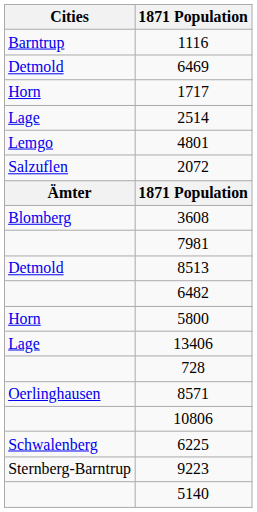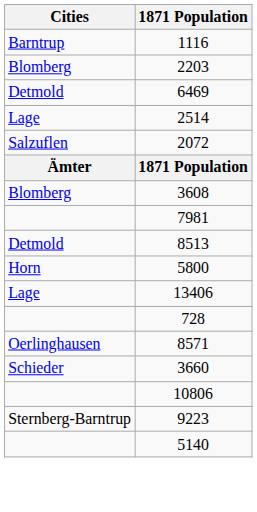 <table class="wikitable floatright">
 <tr>
 <th>Cities</th>
 <th>1871 Population</th>
 </tr>
 <tr>
 <td><a href='#'>Barntrup</a></td>
 <td style="text-align:center">1116</td>
 </tr>
 <tr>
+<td><a href='#'>Blomberg</a></td>
+<td style="text-align:center">2203</td>
+</tr>
+<tr>
 <td><a href='#'>Detmold</a></td>
 <td style="text-align:center">6469</td>
 </tr>
 <tr>
-<td><a href='#'>Horn</a></td>
-<td style="text-align:center">1717</td>
-</tr>
-<tr>
 <td><a href='#'>Lage</a></td>
 <td style="text-align:center">2514</td>
-</tr>
-<tr>
-<td><a href='#'>Lemgo</a></td>
-<td style="text-align:center">4801</td>
 </tr>
 <tr>
 <td><a href='#'>Salzuflen</a></td>
 <td style="text-align:center">2072</td>
 </tr>
 <tr>
 <th>Ämter</th>
 <th>1871 Population</th>
 </tr>
 <tr>
 <td><a href='#'>Blomberg</a></td>
 <td style="text-align:center">3608</td>
 </tr>
 <tr>
 <td></td>
 <td style="text-align:center">7981</td>
 </tr>
 <tr>
 <td><a href='#'>Detmold</a></td>
 <td style="text-align:center">8513</td>
 </tr>
 <tr>
-<td></td>
-<td style="text-align:center">6482</td>
-</tr>
-<tr>
 <td><a href='#'>Horn</a></td>
 <td style="text-align:center">5800</td>
 </tr>
 <tr>
 <td><a href='#'>Lage</a></td>
 <td style="text-align:center">13406</td>
 </tr>
 <tr>
 <td></td>
 <td style="text-align:center">728</td>
 </tr>
 <tr>
 <td><a href='#'>Oerlinghausen</a></td>
 <td style="text-align:center">8571</td>
 </tr>
 <tr>
+<td><a href='#'>Schieder</a></td>
+<td style="text-align:center">3660</td>
+</tr>
+<tr>
 <td></td>
 <td style="text-align:center">10806</td>
-</tr>
-<tr>
-<td><a href='#'>Schwalenberg</a></td>
-<td style="text-align:center">6225</td>
 </tr>
 <tr>
 <td>Sternberg-Barntrup</td>
 <td style="text-align:center">9223</td>
 </tr>
 <tr>
 <td></td>
 <td style="text-align:center">5140</td>
 </tr>
 </table>
